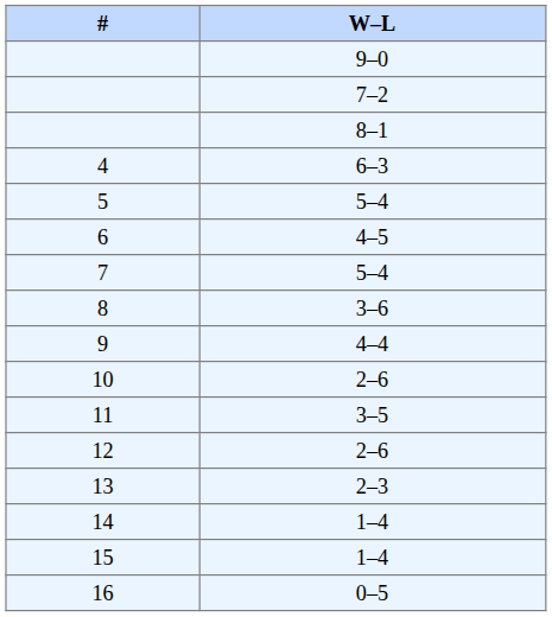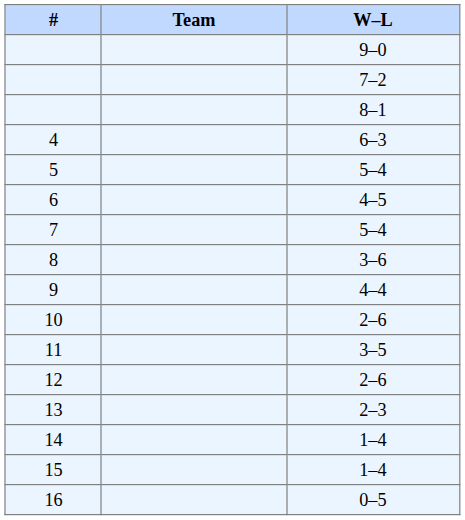 <table bgcolor="#f7f8ff" cellpadding="3" cellspacing="0" border="1" width="30%" style="margin:0 auto;font-size: 95%; border: gray solid 1px; border-collapse: collapse;">
 <tr bgcolor=#C1D8FF>
 <th>#</th>
+<th>Team</th>
 <th>W–L</th>
 </tr>
 <tr align=left bgcolor=#EBF5FF>
 <td align=center></td>
+<td></td>
 <td align=center>9–0</td>
 </tr>
 <tr align=left bgcolor=#EBF5FF>
 <td align=center></td>
+<td></td>
 <td align=center>7–2</td>
 </tr>
 <tr align=left bgcolor=#EBF5FF>
 <td align=center></td>
+<td></td>
 <td align=center>8–1</td>
 </tr>
 <tr align=left bgcolor=#EBF5FF>
 <td align=center>4</td>
+<td></td>
 <td align=center>6–3</td>
 </tr>
 <tr align=left bgcolor=#EBF5FF>
 <td align=center>5</td>
+<td></td>
 <td align=center>5–4</td>
 </tr>
 <tr align=left bgcolor=#EBF5FF>
 <td align=center>6</td>
+<td></td>
 <td align=center>4–5</td>
 </tr>
 <tr align=left bgcolor=#EBF5FF>
 <td align=center>7</td>
+<td></td>
 <td align=center>5–4</td>
 </tr>
 <tr align=left bgcolor=#EBF5FF>
 <td align=center>8</td>
+<td></td>
 <td align=center>3–6</td>
 </tr>
 <tr align=left bgcolor=#EBF5FF>
 <td align=center>9</td>
+<td></td>
 <td align=center>4–4</td>
 </tr>
 <tr align=left bgcolor=#EBF5FF>
 <td align=center>10</td>
+<td></td>
 <td align=center>2–6</td>
 </tr>
 <tr align=left bgcolor=#EBF5FF>
 <td align=center>11</td>
+<td></td>
 <td align=center>3–5</td>
 </tr>
 <tr align=left bgcolor=#EBF5FF>
 <td align=center>12</td>
+<td></td>
 <td align=center>2–6</td>
 </tr>
 <tr align=left bgcolor=#EBF5FF>
 <td align=center>13</td>
+<td></td>
 <td align=center>2–3</td>
 </tr>
 <tr align=left bgcolor=#EBF5FF>
 <td align=center>14</td>
+<td></td>
 <td align=center>1–4</td>
 </tr>
 <tr align=left bgcolor=#EBF5FF>
 <td align=center>15</td>
+<td></td>
 <td align=center>1–4</td>
 </tr>
 <tr align=left bgcolor=#EBF5FF>
 <td align=center>16</td>
+<td></td>
 <td align=center>0–5</td>
 </tr>
 </table>
